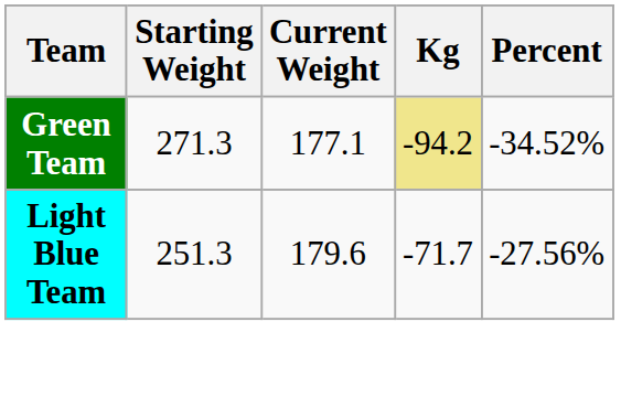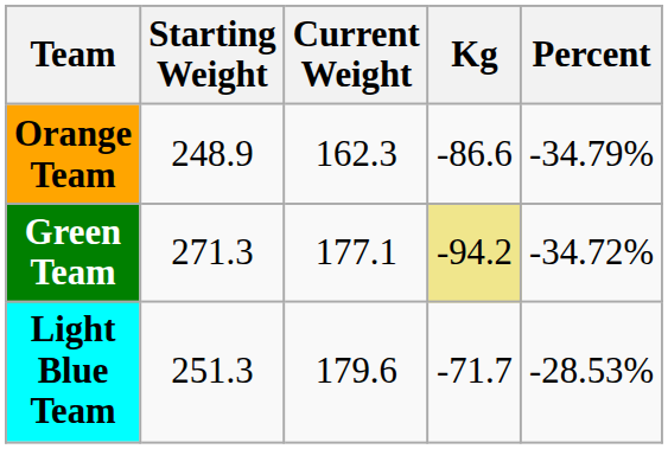 <table class="wikitable sortable" style="text-align:center" align="center" font-size:87%; line-height:16px">
 <tr>
 <th width="50">Team</th>
 <th width="25">Starting <br>Weight</th>
 <th width="25">Current<br>Weight</th>
 <th width="25">Kg</th>
 <th width="25">Percent</th>
 </tr>
 <tr>
+<th style="background: orange; color: black">Orange Team</th>
+<td>248.9</td>
+<td>162.3</td>
+<td>-86.6</td>
+<td>-34.79%</td>
+</tr>
+<tr>
 <th style="background: green; color: white">Green Team</th>
 <td>271.3</td>
 <td>177.1</td>
 <td style="background: khaki;">-94.2</td>
-<td>-34.52%</td>
+<td>-34.72%</td>
 </tr>
 <tr>
 <th style="background: aqua; color: black">Light Blue Team</th>
 <td>251.3</td>
 <td>179.6</td>
 <td>-71.7</td>
-<td>-27.56%</td>
+<td>-28.53%</td>
 </tr>
 </table>
